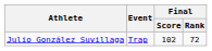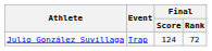 <table class="wikitable" style="font-size:90%">
 <tr>
 <th rowspan="2">Athlete</th>
 <th rowspan="2">Event</th>
 <th colspan="2">Final</th>
 </tr>
 <tr>
 <th>Score</th>
 <th>Rank</th>
 </tr>
 <tr>
 <td rowspan=2><a href='#'>Julio González Suvillaga</a></td>
 <td><a href='#'>Trap</a></td>
-<td align="center">102</td>
+<td align="center">124</td>
 <td align="center">72</td>
 </tr>
 </table>
